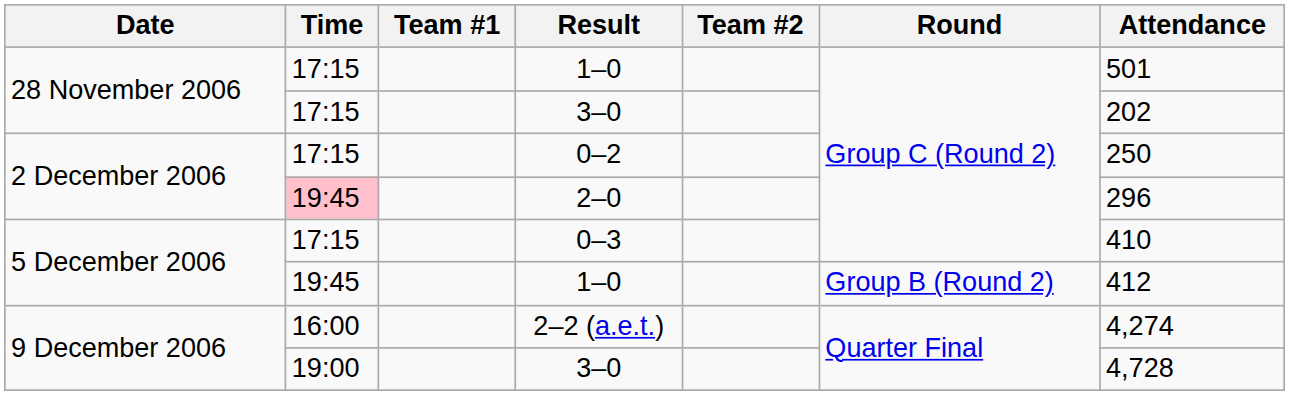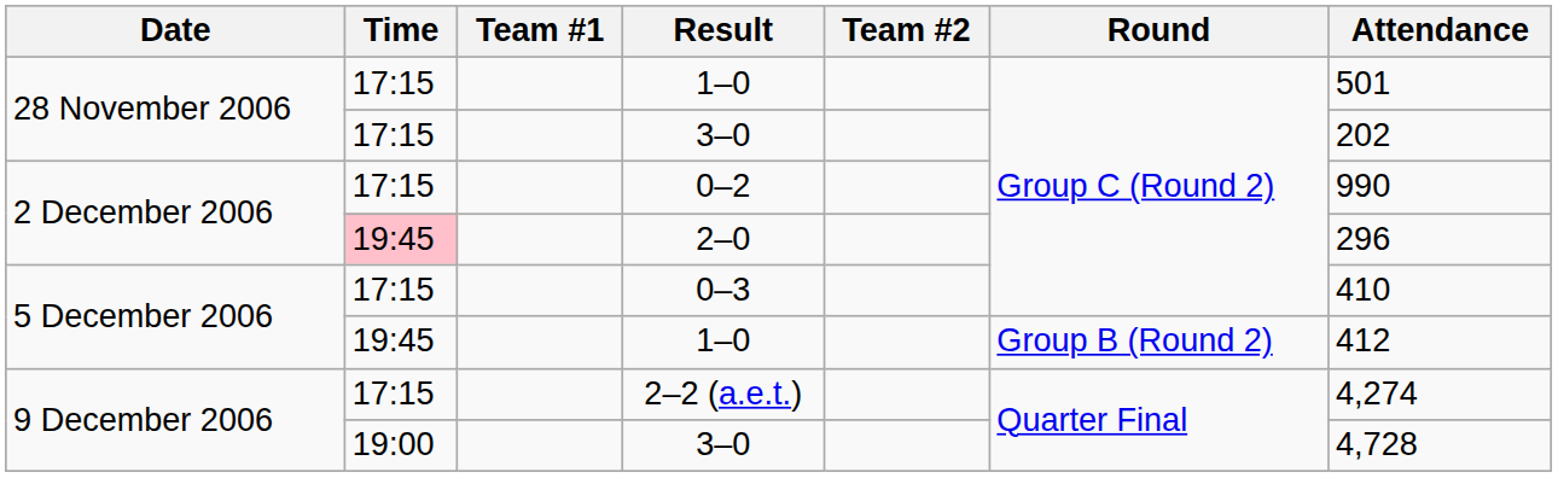 <table class="wikitable" style="text-align: left;" width="60%">
 <tr>
 <th>Date</th>
 <th>Time</th>
 <th>Team #1</th>
 <th>Result</th>
 <th>Team #2</th>
 <th>Round</th>
 <th>Attendance</th>
 </tr>
 <tr>
 <td rowspan="2">28 November 2006</td>
 <td>17:15</td>
 <td></td>
 <td style="text-align:center;">1–0</td>
 <td></td>
 <td rowspan="5"><a href='#'>Group C (Round 2)</a></td>
 <td>501</td>
 </tr>
 <tr>
 <td>17:15</td>
 <td></td>
 <td style="text-align:center;">3–0</td>
 <td></td>
 <td>202</td>
 </tr>
 <tr>
 <td rowspan="2">2 December 2006</td>
 <td>17:15</td>
 <td></td>
 <td style="text-align:center;">0–2</td>
 <td></td>
-<td>250</td>
+<td>990</td>
 </tr>
 <tr>
 <td style="background: pink;">19:45</td>
 <td></td>
 <td style="text-align:center;">2–0</td>
 <td></td>
 <td>296</td>
 </tr>
 <tr>
 <td rowspan="2">5 December 2006</td>
 <td>17:15</td>
 <td></td>
 <td style="text-align:center;">0–3</td>
 <td></td>
 <td>410</td>
 </tr>
 <tr>
 <td>19:45</td>
 <td></td>
 <td style="text-align:center;">1–0</td>
 <td></td>
 <td><a href='#'>Group B (Round 2)</a></td>
 <td>412</td>
 </tr>
 <tr>
 <td rowspan="2">9 December 2006</td>
-<td>16:00</td>
+<td>17:15</td>
 <td></td>
 <td style="text-align:center;">2–2 (<a href='#'>a.e.t.</a>)<br></td>
 <td></td>
 <td rowspan="2"><a href='#'>Quarter Final</a></td>
 <td>4,274</td>
 </tr>
 <tr>
 <td>19:00</td>
 <td></td>
 <td style="text-align:center;">3–0</td>
 <td></td>
 <td>4,728</td>
 </tr>
 </table>
